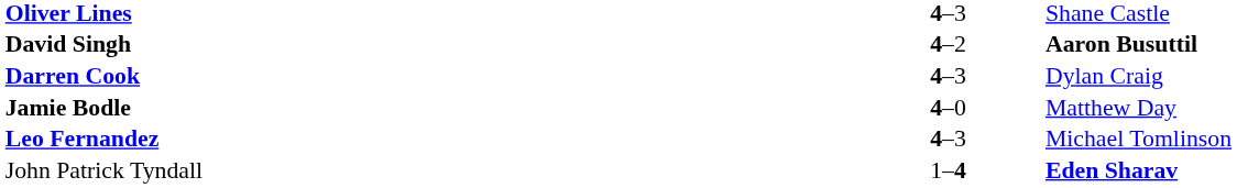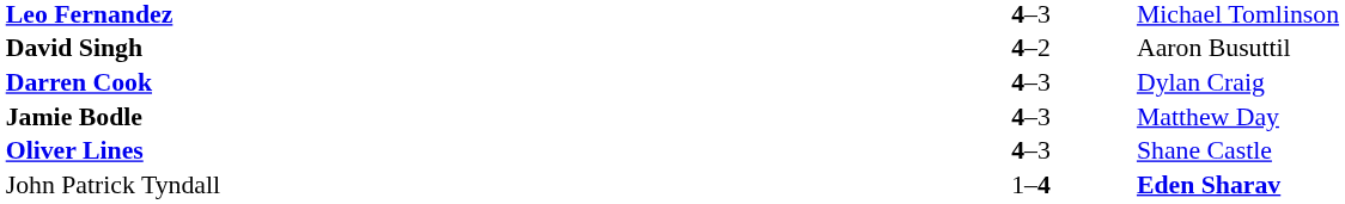 <table width="100%" cellspacing="1">
 <tr>
 <th width=45%></th>
 <th width=10%></th>
 <th width=45%></th>
 </tr>
 <tr>
-<td> <strong><a href='#'>Oliver Lines</a></strong></td>
+<td> <strong><a href='#'>Leo Fernandez</a></strong></td>
 <td align="center"><strong>4</strong>–3</td>
-<td> <a href='#'>Shane Castle</a></td>
+<td> <a href='#'>Michael Tomlinson</a></td>
 </tr>
 <tr>
 <td> <strong>David Singh</strong></td>
 <td align="center"><strong>4</strong>–2</td>
-<td><strong> Aaron Busuttil</strong></td>
+<td> Aaron Busuttil</td>
 </tr>
 <tr>
 <td> <strong><a href='#'>Darren Cook</a></strong></td>
 <td align="center"><strong>4</strong>–3</td>
 <td> <a href='#'>Dylan Craig</a></td>
 </tr>
 <tr>
 <td> <strong>Jamie Bodle</strong></td>
-<td align="center"><strong>4</strong>–0</td>
+<td align="center"><strong>4</strong>–3</td>
 <td> <a href='#'>Matthew Day</a></td>
 </tr>
 <tr>
-<td> <strong><a href='#'>Leo Fernandez</a></strong></td>
+<td> <strong><a href='#'>Oliver Lines</a></strong></td>
 <td align="center"><strong>4</strong>–3</td>
-<td> <a href='#'>Michael Tomlinson</a></td>
+<td> <a href='#'>Shane Castle</a></td>
 </tr>
 <tr>
 <td> John Patrick Tyndall</td>
 <td align="center">1–<strong>4</strong></td>
 <td> <strong><a href='#'>Eden Sharav</a></strong></td>
 </tr>
 </table>
